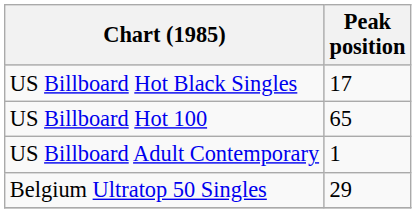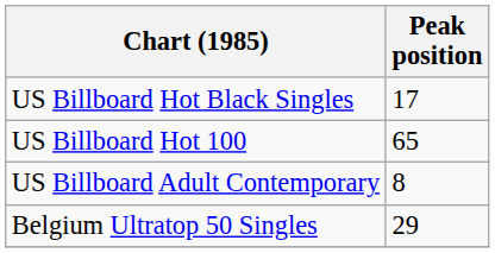 <table class="wikitable">
 <tr>
 <th>Chart (1985)</th>
 <th>Peak<br>position</th>
 </tr>
 <tr>
 <td>US <a href='#'>Billboard</a> <a href='#'>Hot Black Singles</a></td>
 <td>17</td>
 </tr>
 <tr>
 <td>US <a href='#'>Billboard</a> <a href='#'>Hot 100</a></td>
 <td>65</td>
 </tr>
 <tr>
 <td>US <a href='#'>Billboard</a> <a href='#'>Adult Contemporary</a></td>
-<td>1</td>
+<td>8</td>
 </tr>
 <tr>
 <td>Belgium <a href='#'>Ultratop 50 Singles</a></td>
 <td>29</td>
 </tr>
 <tr>
 </tr>
 </table>
